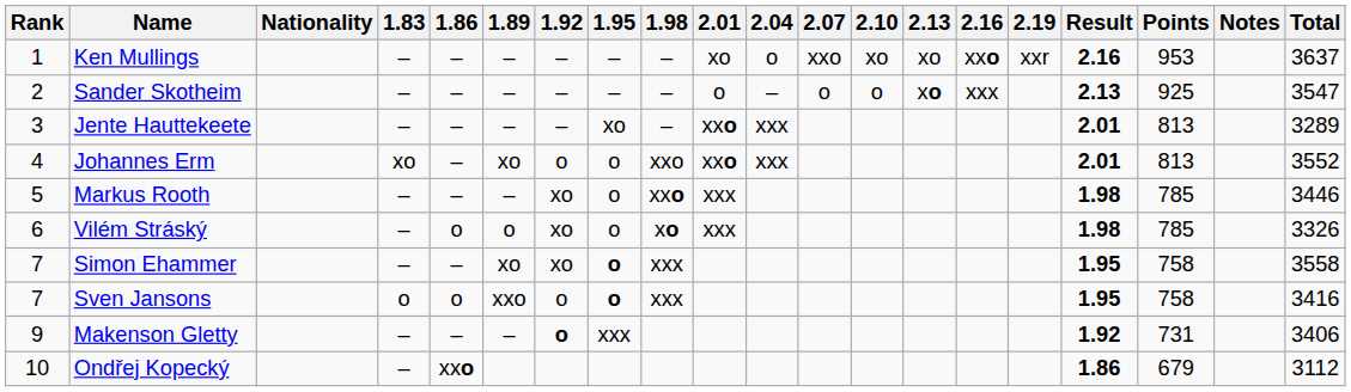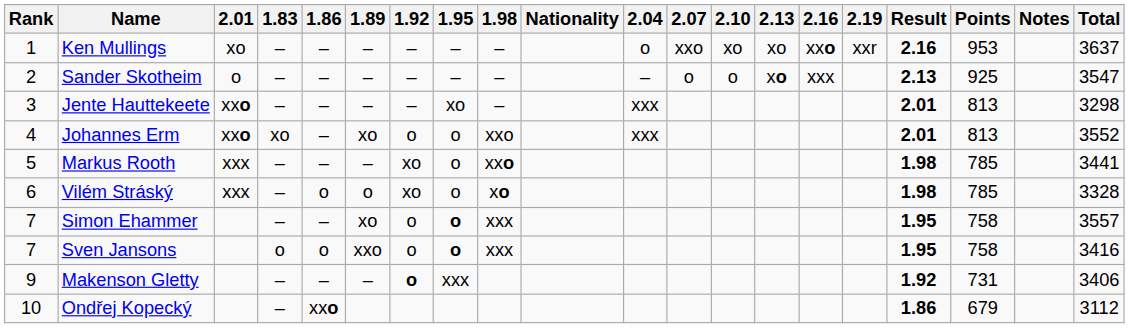 <table class="wikitable sortable" style="text-align:center">
 <tr>
 <th>Rank</th>
 <th>Name</th>
-<th>Nationality</th>
+<th>2.01</th>
 <th>1.83</th>
 <th>1.86</th>
 <th>1.89</th>
 <th>1.92</th>
 <th>1.95</th>
 <th>1.98</th>
-<th>2.01</th>
+<th>Nationality</th>
 <th>2.04</th>
 <th>2.07</th>
 <th>2.10</th>
 <th>2.13</th>
 <th>2.16</th>
 <th>2.19</th>
 <th>Result</th>
 <th>Points</th>
 <th>Notes</th>
 <th>Total</th>
 </tr>
 <tr>
 <td>1</td>
 <td align="left"><a href='#'>Ken Mullings</a></td>
-<td align=left></td>
+<td>xo</td>
 <td>–</td>
 <td>–</td>
 <td>–</td>
 <td>–</td>
 <td>–</td>
 <td>–</td>
-<td>xo</td>
+<td align=left></td>
 <td>o</td>
 <td>xxo</td>
 <td>xo</td>
 <td>xo</td>
 <td>xx<strong>o</strong></td>
 <td>xxr</td>
 <td><strong>2.16</strong></td>
 <td>953</td>
 <td></td>
 <td>3637</td>
 </tr>
 <tr>
 <td>2</td>
 <td align="left"><a href='#'>Sander Skotheim</a></td>
-<td align=left></td>
+<td>o</td>
 <td>–</td>
 <td>–</td>
 <td>–</td>
 <td>–</td>
 <td>–</td>
 <td>–</td>
-<td>o</td>
+<td align=left></td>
 <td>–</td>
 <td>o</td>
 <td>o</td>
 <td>x<strong>o</strong></td>
 <td>xxx</td>
 <td></td>
 <td><strong>2.13</strong></td>
 <td>925</td>
 <td></td>
 <td>3547</td>
 </tr>
 <tr>
 <td>3</td>
 <td align="left"><a href='#'>Jente Hauttekeete</a></td>
-<td align=left></td>
+<td>xx<strong>o</strong></td>
 <td>–</td>
 <td>–</td>
 <td>–</td>
 <td>–</td>
 <td>xo</td>
 <td>–</td>
-<td>xx<strong>o</strong></td>
+<td align=left></td>
 <td>xxx</td>
 <td></td>
 <td></td>
 <td></td>
 <td></td>
 <td></td>
 <td><strong>2.01</strong></td>
 <td>813</td>
 <td></td>
-<td>3289</td>
+<td>3298</td>
 </tr>
 <tr>
 <td>4</td>
 <td align="left"><a href='#'>Johannes Erm</a></td>
-<td align=left></td>
+<td>xx<strong>o</strong></td>
 <td>xo</td>
 <td>–</td>
 <td>xo</td>
 <td>o</td>
 <td>o</td>
 <td>xxo</td>
-<td>xx<strong>o</strong></td>
+<td align=left></td>
 <td>xxx</td>
 <td></td>
 <td></td>
 <td></td>
 <td></td>
 <td></td>
 <td><strong>2.01</strong></td>
 <td>813</td>
 <td></td>
 <td>3552</td>
 </tr>
 <tr>
 <td>5</td>
 <td align="left"><a href='#'>Markus Rooth</a></td>
-<td align=left></td>
+<td>xxx</td>
 <td>–</td>
 <td>–</td>
 <td>–</td>
 <td>xo</td>
 <td>o</td>
 <td>xx<strong>o</strong></td>
-<td>xxx</td>
+<td align=left></td>
 <td></td>
 <td></td>
 <td></td>
 <td></td>
 <td></td>
 <td></td>
 <td><strong>1.98</strong></td>
 <td>785</td>
 <td></td>
-<td>3446</td>
+<td>3441</td>
 </tr>
 <tr>
 <td>6</td>
 <td align="left"><a href='#'>Vilém Stráský</a></td>
-<td align=left></td>
+<td>xxx</td>
 <td>–</td>
 <td>o</td>
 <td>o</td>
 <td>xo</td>
 <td>o</td>
 <td>x<strong>o</strong></td>
-<td>xxx</td>
+<td align=left></td>
 <td></td>
 <td></td>
 <td></td>
 <td></td>
 <td></td>
 <td></td>
 <td><strong>1.98</strong></td>
 <td>785</td>
 <td></td>
-<td>3326</td>
+<td>3328</td>
 </tr>
 <tr>
 <td>7</td>
 <td align="left"><a href='#'>Simon Ehammer</a></td>
-<td align=left></td>
+<td></td>
 <td>–</td>
 <td>–</td>
 <td>xo</td>
-<td>xo</td>
+<td>o</td>
 <td><strong>o</strong></td>
 <td>xxx</td>
-<td></td>
+<td align=left></td>
 <td></td>
 <td></td>
 <td></td>
 <td></td>
 <td></td>
 <td></td>
 <td><strong>1.95</strong></td>
 <td>758</td>
 <td></td>
-<td>3558</td>
+<td>3557</td>
 </tr>
 <tr>
 <td>7</td>
 <td align="left"><a href='#'>Sven Jansons</a></td>
-<td align=left></td>
+<td></td>
 <td>o</td>
 <td>o</td>
 <td>xxo</td>
 <td>o</td>
 <td><strong>o</strong></td>
 <td>xxx</td>
-<td></td>
+<td align=left></td>
 <td></td>
 <td></td>
 <td></td>
 <td></td>
 <td></td>
 <td></td>
 <td><strong>1.95</strong></td>
 <td>758</td>
 <td></td>
 <td>3416</td>
 </tr>
 <tr>
 <td>9</td>
 <td align="left"><a href='#'>Makenson Gletty</a></td>
-<td align=left></td>
+<td></td>
 <td>–</td>
 <td>–</td>
 <td>–</td>
 <td><strong>o</strong></td>
 <td>xxx</td>
 <td></td>
-<td></td>
+<td align=left></td>
 <td></td>
 <td></td>
 <td></td>
 <td></td>
 <td></td>
 <td></td>
 <td><strong>1.92</strong></td>
 <td>731</td>
 <td></td>
 <td>3406</td>
 </tr>
 <tr>
 <td>10</td>
 <td align="left"><a href='#'>Ondřej Kopecký</a></td>
-<td align=left></td>
+<td></td>
 <td>–</td>
 <td>xx<strong>o</strong></td>
 <td></td>
 <td></td>
 <td></td>
 <td></td>
-<td></td>
+<td align=left></td>
 <td></td>
 <td></td>
 <td></td>
 <td></td>
 <td></td>
 <td></td>
 <td><strong>1.86</strong></td>
 <td>679</td>
 <td></td>
 <td>3112</td>
 </tr>
 </table>
